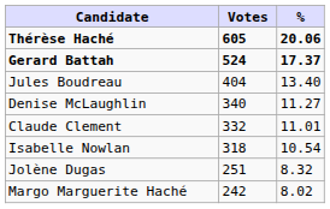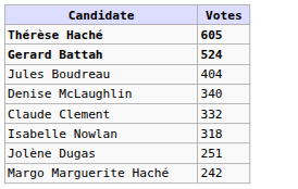 <table class="wikitable">
 <tr>
 <th style="background:#ddf; width:200px;">Candidate</th>
 <th style="background:#ddf; width:50px;">Votes</th>
-<th style="background:#ddf; width:30px;">%</th>
 </tr>
 <tr>
 <td><strong>Thérèse Haché</strong></td>
 <td><strong>605</strong></td>
-<td><strong>20.06</strong></td>
 </tr>
 <tr>
 <td><strong>Gerard Battah</strong></td>
 <td><strong>524</strong></td>
-<td><strong>17.37</strong></td>
 </tr>
 <tr>
 <td>Jules Boudreau</td>
 <td>404</td>
-<td>13.40</td>
 </tr>
 <tr>
 <td>Denise McLaughlin</td>
 <td>340</td>
-<td>11.27</td>
 </tr>
 <tr>
 <td>Claude Clement</td>
 <td>332</td>
-<td>11.01</td>
 </tr>
 <tr>
 <td>Isabelle Nowlan</td>
 <td>318</td>
-<td>10.54</td>
 </tr>
 <tr>
 <td>Jolène Dugas</td>
 <td>251</td>
-<td>8.32</td>
 </tr>
 <tr>
 <td>Margo Marguerite Haché</td>
 <td>242</td>
-<td>8.02</td>
 </tr>
 </table>
